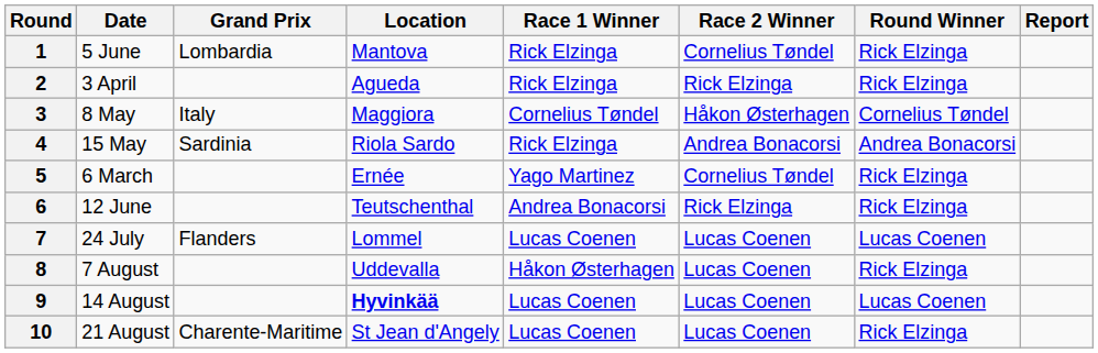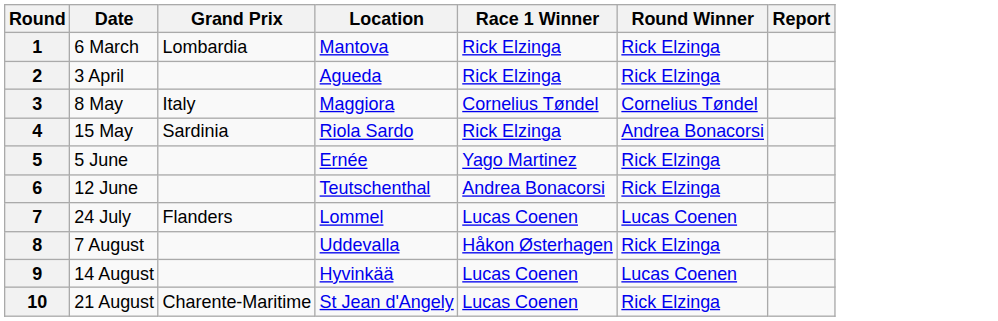 <table class="wikitable" style="font-size: 85%;">
 <tr>
 <th>Round</th>
 <th>Date</th>
 <th>Grand Prix</th>
 <th>Location</th>
 <th>Race 1 Winner</th>
-<th>Race 2 Winner</th>
 <th>Round Winner</th>
 <th>Report</th>
 </tr>
 <tr>
 <th>1</th>
-<td>5 June</td>
+<td>6 March</td>
 <td> Lombardia</td>
 <td><a href='#'>Mantova</a></td>
 <td> <a href='#'>Rick Elzinga</a></td>
-<td> <a href='#'>Cornelius Tøndel</a></td>
 <td> <a href='#'>Rick Elzinga</a></td>
 <td></td>
 </tr>
 <tr>
 <th>2</th>
 <td>3 April</td>
 <td></td>
 <td><a href='#'>Agueda</a></td>
 <td> <a href='#'>Rick Elzinga</a></td>
 <td> <a href='#'>Rick Elzinga</a></td>
-<td> <a href='#'>Rick Elzinga</a></td>
 <td></td>
 </tr>
 <tr>
 <th>3</th>
 <td>8 May</td>
 <td> Italy</td>
 <td><a href='#'>Maggiora</a></td>
 <td> <a href='#'>Cornelius Tøndel</a></td>
-<td> <a href='#'>Håkon Østerhagen</a></td>
 <td> <a href='#'>Cornelius Tøndel</a></td>
 <td></td>
 </tr>
 <tr>
 <th>4</th>
 <td>15 May</td>
 <td> Sardinia</td>
 <td><a href='#'>Riola Sardo</a></td>
 <td> <a href='#'>Rick Elzinga</a></td>
 <td> <a href='#'>Andrea Bonacorsi</a></td>
-<td> <a href='#'>Andrea Bonacorsi</a></td>
 <td></td>
 </tr>
 <tr>
 <th>5</th>
-<td>6 March</td>
+<td>5 June</td>
 <td></td>
 <td><a href='#'>Ernée</a></td>
 <td> <a href='#'>Yago Martinez</a></td>
-<td> <a href='#'>Cornelius Tøndel</a></td>
 <td> <a href='#'>Rick Elzinga</a></td>
 <td></td>
 </tr>
 <tr>
 <th>6</th>
 <td>12 June</td>
 <td></td>
 <td><a href='#'>Teutschenthal</a></td>
 <td> <a href='#'>Andrea Bonacorsi</a></td>
 <td> <a href='#'>Rick Elzinga</a></td>
-<td> <a href='#'>Rick Elzinga</a></td>
 <td></td>
 </tr>
 <tr>
 <th>7</th>
 <td>24 July</td>
 <td> Flanders</td>
 <td><a href='#'>Lommel</a></td>
-<td> <a href='#'>Lucas Coenen</a></td>
 <td> <a href='#'>Lucas Coenen</a></td>
 <td> <a href='#'>Lucas Coenen</a></td>
 <td></td>
 </tr>
 <tr>
 <th>8</th>
 <td>7 August</td>
 <td></td>
 <td><a href='#'>Uddevalla</a></td>
 <td> <a href='#'>Håkon Østerhagen</a></td>
-<td> <a href='#'>Lucas Coenen</a></td>
 <td> <a href='#'>Rick Elzinga</a></td>
 <td></td>
 </tr>
 <tr>
 <th>9</th>
 <td>14 August</td>
 <td></td>
-<td><strong><a href='#'>Hyvinkää</a></strong></td>
-<td> <a href='#'>Lucas Coenen</a></td>
+<td><a href='#'>Hyvinkää</a></td>
 <td> <a href='#'>Lucas Coenen</a></td>
 <td> <a href='#'>Lucas Coenen</a></td>
 <td></td>
 </tr>
 <tr>
 <th>10</th>
 <td>21 August</td>
 <td> Charente-Maritime</td>
 <td><a href='#'>St Jean d'Angely</a></td>
 <td> <a href='#'>Lucas Coenen</a></td>
-<td> <a href='#'>Lucas Coenen</a></td>
 <td> <a href='#'>Rick Elzinga</a></td>
 <td></td>
 </tr>
 </table>
